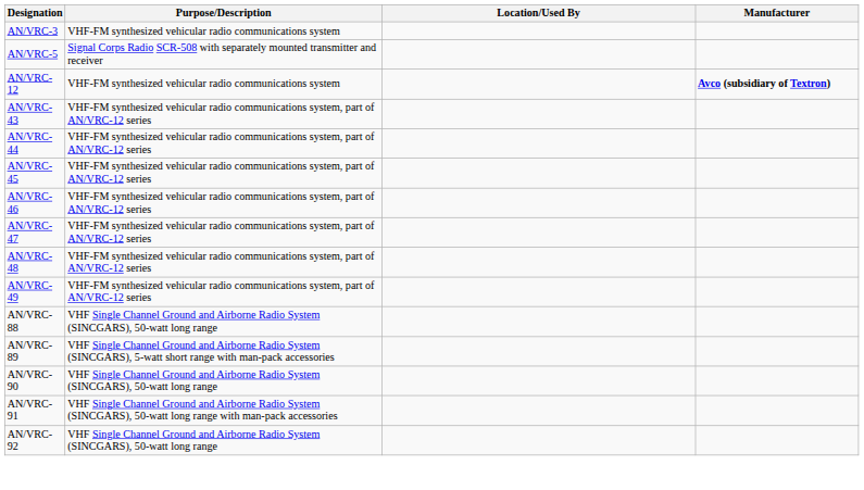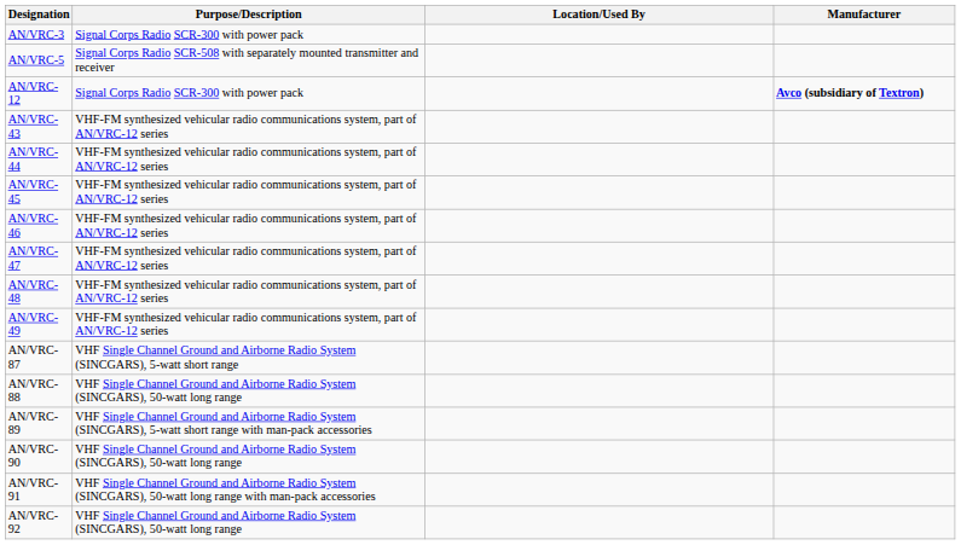 <table class="wikitable sortable">
 <tr>
 <th scope="col">Designation</th>
 <th scope="col" style="width: 500px;">Purpose/Description</th>
 <th scope="col" style="width: 500px;">Location/Used By</th>
 <th scope="col" style="width: 250px;">Manufacturer</th>
 </tr>
 <tr>
 <td><a href='#'>AN/VRC-3</a></td>
-<td>VHF-FM synthesized vehicular radio communications system</td>
+<td><a href='#'>Signal Corps Radio</a> <a href='#'>SCR-300</a> with power pack</td>
 <td></td>
 <td></td>
 </tr>
 <tr>
 <td><a href='#'>AN/VRC-5</a></td>
 <td><a href='#'>Signal Corps Radio</a> <a href='#'>SCR-508</a> with separately mounted transmitter and receiver</td>
 <td></td>
 <td></td>
 </tr>
 <tr>
 <td><a href='#'>AN/VRC-12</a></td>
-<td>VHF-FM synthesized vehicular radio communications system</td>
+<td><a href='#'>Signal Corps Radio</a> <a href='#'>SCR-300</a> with power pack</td>
 <td></td>
 <td><strong><a href='#'>Avco</a> (subsidiary of <a href='#'>Textron</a>)</strong></td>
 </tr>
 <tr>
 <td><a href='#'>AN/VRC-43</a></td>
 <td>VHF-FM synthesized vehicular radio communications system, part of <a href='#'>AN/VRC-12</a> series</td>
 <td></td>
 <td></td>
 </tr>
 <tr>
 <td><a href='#'>AN/VRC-44</a></td>
 <td>VHF-FM synthesized vehicular radio communications system, part of <a href='#'>AN/VRC-12</a> series</td>
 <td></td>
 <td></td>
 </tr>
 <tr>
 <td><a href='#'>AN/VRC-45</a></td>
 <td>VHF-FM synthesized vehicular radio communications system, part of <a href='#'>AN/VRC-12</a> series</td>
 <td></td>
 <td></td>
 </tr>
 <tr>
 <td><a href='#'>AN/VRC-46</a></td>
 <td>VHF-FM synthesized vehicular radio communications system, part of <a href='#'>AN/VRC-12</a> series</td>
 <td></td>
 <td></td>
 </tr>
 <tr>
 <td><a href='#'>AN/VRC-47</a></td>
 <td>VHF-FM synthesized vehicular radio communications system, part of <a href='#'>AN/VRC-12</a> series</td>
 <td></td>
 <td></td>
 </tr>
 <tr>
 <td><a href='#'>AN/VRC-48</a></td>
 <td>VHF-FM synthesized vehicular radio communications system, part of <a href='#'>AN/VRC-12</a> series</td>
 <td></td>
 <td></td>
 </tr>
 <tr>
 <td><a href='#'>AN/VRC-49</a></td>
 <td>VHF-FM synthesized vehicular radio communications system, part of <a href='#'>AN/VRC-12</a> series</td>
 <td></td>
 <td></td>
 </tr>
 <tr>
+<td>AN/VRC-87</td>
+<td>VHF <a href='#'>Single Channel Ground and Airborne Radio System</a> (SINCGARS), 5-watt short range</td>
+<td></td>
+<td></td>
+</tr>
+<tr>
 <td>AN/VRC-88</td>
 <td>VHF <a href='#'>Single Channel Ground and Airborne Radio System</a> (SINCGARS), 50-watt long range</td>
 <td></td>
 <td></td>
 </tr>
 <tr>
 <td>AN/VRC-89</td>
 <td>VHF <a href='#'>Single Channel Ground and Airborne Radio System</a> (SINCGARS), 5-watt short range with man-pack accessories</td>
 <td></td>
 <td></td>
 </tr>
 <tr>
 <td>AN/VRC-90</td>
 <td>VHF <a href='#'>Single Channel Ground and Airborne Radio System</a> (SINCGARS), 50-watt long range</td>
 <td></td>
 <td></td>
 </tr>
 <tr>
 <td>AN/VRC-91</td>
 <td>VHF <a href='#'>Single Channel Ground and Airborne Radio System</a> (SINCGARS), 50-watt long range with man-pack accessories</td>
 <td></td>
 <td></td>
 </tr>
 <tr>
 <td>AN/VRC-92</td>
 <td>VHF <a href='#'>Single Channel Ground and Airborne Radio System</a> (SINCGARS), 50-watt long range</td>
 <td></td>
 <td></td>
 </tr>
 </table>
